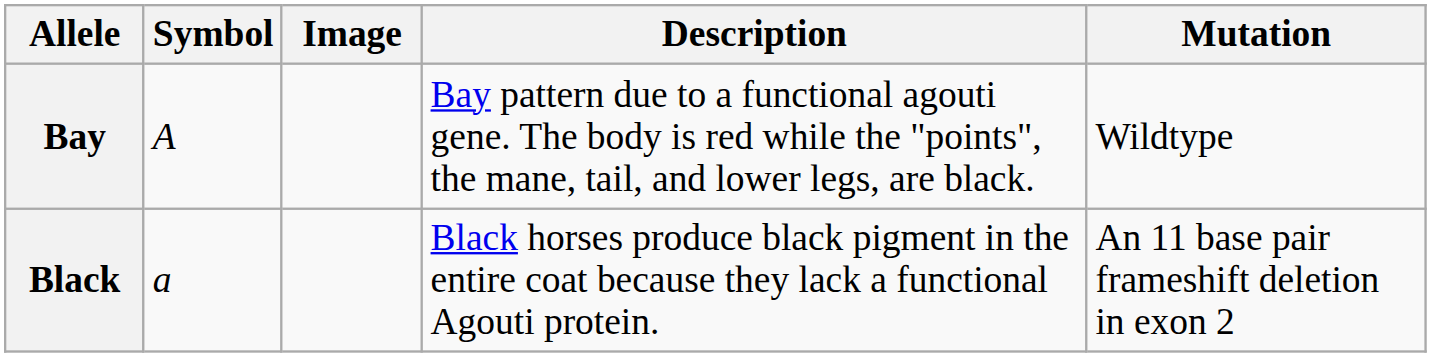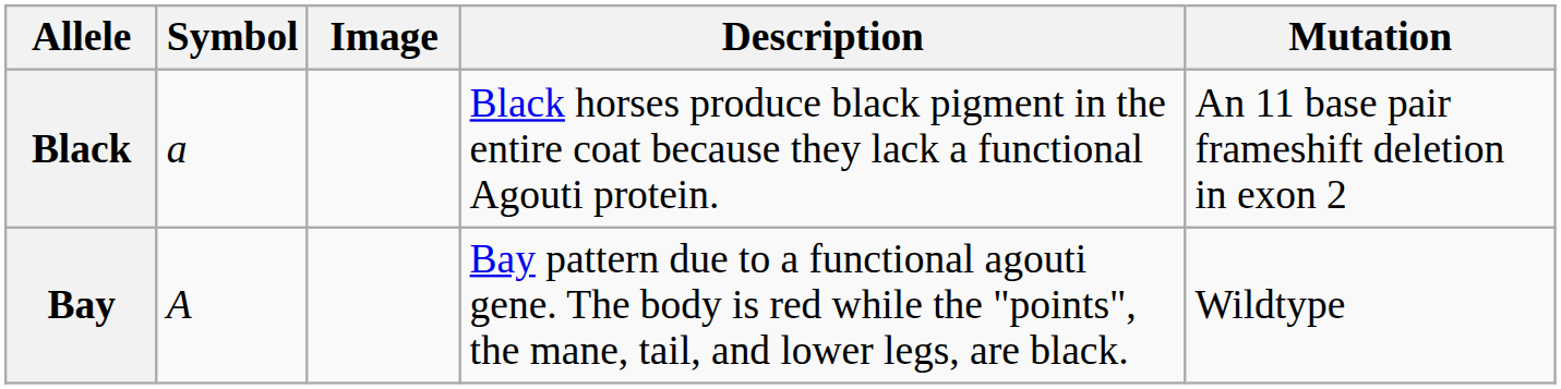 <table class="wikitable">
 <tr>
 <th scope="col" width=10%>Allele</th>
 <th scope="col" width=5%>Symbol</th>
 <th scope="col" width=10%>Image</th>
 <th scope="col" width=50%>Description</th>
 <th scope="col" width=25%>Mutation</th>
 </tr>
 <tr>
+<th scope="row">Black</th>
+<td><em>a</em></td>
+<td></td>
+<td><a href='#'>Black</a> horses produce black pigment in the entire coat because they lack a functional Agouti protein.</td>
+<td>An 11 base pair frameshift deletion in exon 2</td>
+</tr>
+<tr>
 <th scope="row">Bay</th>
 <td><em>A</em></td>
 <td></td>
 <td><a href='#'>Bay</a> pattern due to a functional agouti gene. The body is red while the "points", the mane, tail, and lower legs, are black.</td>
 <td>Wildtype</td>
 </tr>
-<tr>
-<th scope="row">Black</th>
-<td><em>a</em></td>
-<td></td>
-<td><a href='#'>Black</a> horses produce black pigment in the entire coat because they lack a functional Agouti protein.</td>
-<td>An 11 base pair frameshift deletion in exon 2</td>
-</tr>
 </table>
